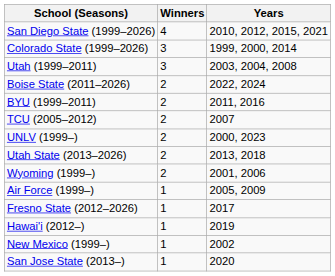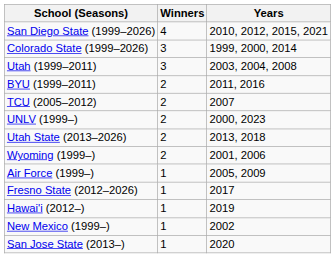 <table class="wikitable">
 <tr>
 <th>School (Seasons)</th>
 <th>Winners</th>
 <th>Years</th>
 </tr>
 <tr>
 <td><a href='#'>San Diego State</a> (1999–2026)</td>
 <td>4</td>
 <td>2010, 2012, 2015, 2021</td>
 </tr>
 <tr>
 <td><a href='#'>Colorado State</a> (1999–2026)</td>
 <td>3</td>
 <td>1999, 2000, 2014</td>
 </tr>
 <tr>
 <td><a href='#'>Utah</a> (1999–2011)</td>
 <td>3</td>
 <td>2003, 2004, 2008</td>
-</tr>
-<tr>
-<td><a href='#'>Boise State</a> (2011–2026)</td>
-<td>2</td>
-<td>2022, 2024</td>
 </tr>
 <tr>
 <td><a href='#'>BYU</a> (1999–2011)</td>
 <td>2</td>
 <td>2011, 2016</td>
 </tr>
 <tr>
 <td><a href='#'>TCU</a> (2005–2012)</td>
 <td>2</td>
 <td>2007</td>
 </tr>
 <tr>
 <td><a href='#'>UNLV</a> (1999–)</td>
 <td>2</td>
 <td>2000, 2023</td>
 </tr>
 <tr>
 <td><a href='#'>Utah State</a> (2013–2026)</td>
 <td>2</td>
 <td>2013, 2018</td>
 </tr>
 <tr>
 <td><a href='#'>Wyoming</a> (1999–)</td>
 <td>2</td>
 <td>2001, 2006</td>
 </tr>
 <tr>
 <td><a href='#'>Air Force</a> (1999–)</td>
 <td>1</td>
 <td>2005, 2009</td>
 </tr>
 <tr>
 <td><a href='#'>Fresno State</a> (2012–2026)</td>
 <td>1</td>
 <td>2017</td>
 </tr>
 <tr>
 <td><a href='#'>Hawai'i</a> (2012–)</td>
 <td>1</td>
 <td>2019</td>
 </tr>
 <tr>
 <td><a href='#'>New Mexico</a> (1999–)</td>
 <td>1</td>
 <td>2002</td>
 </tr>
 <tr>
 <td><a href='#'>San Jose State</a> (2013–)</td>
 <td>1</td>
 <td>2020</td>
 </tr>
 </table>
